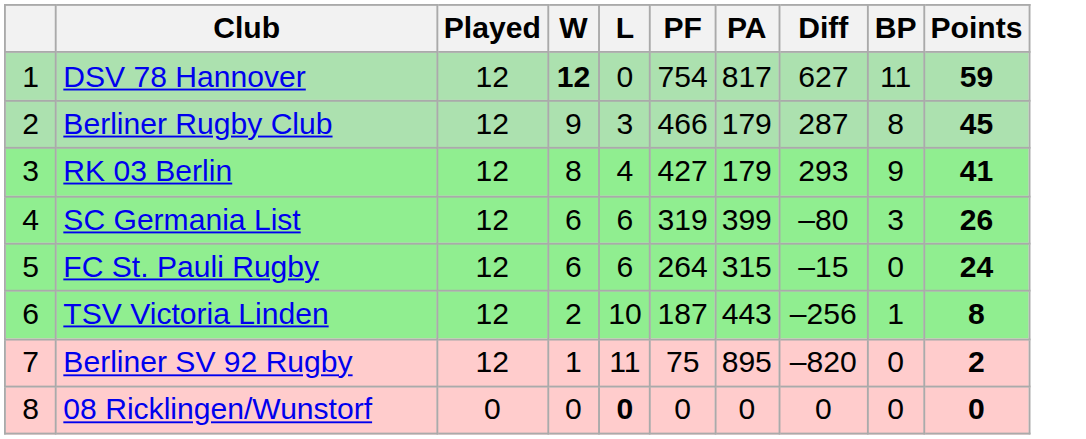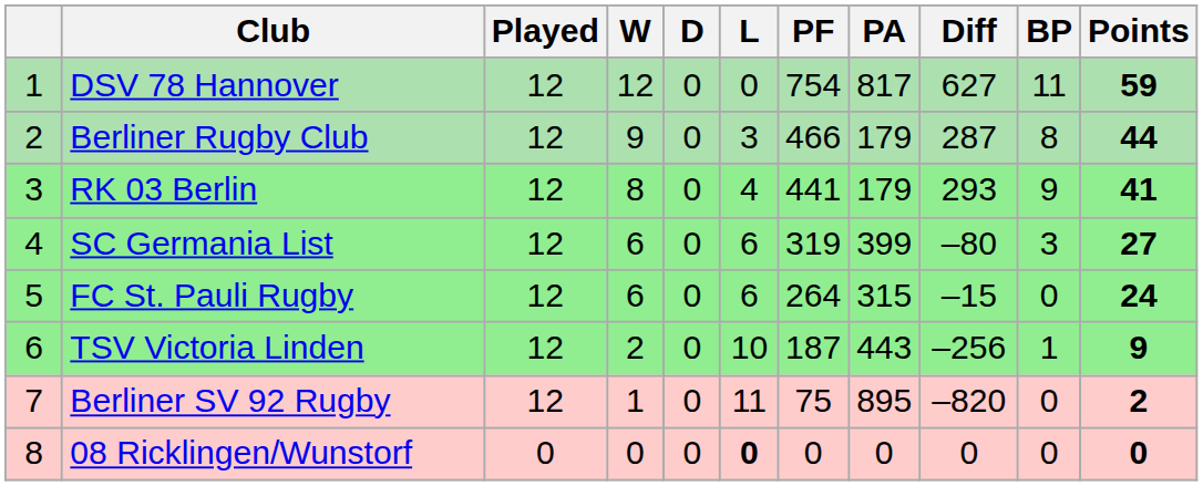 <table class="wikitable" style="text-align: center;">
 <tr>
 <th bgcolor="#efefef" width="20"></th>
 <th bgcolor="#efefef" width="195">Club</th>
 <th bgcolor="#efefef" width="20">Played</th>
 <th bgcolor="#efefef" width="20">W</th>
+<th bgcolor="#efefef" width="20">D</th>
 <th bgcolor="#efefef" width="20">L</th>
 <th bgcolor="#efefef" width="20">PF</th>
 <th bgcolor="#efefef" width="20">PA</th>
 <th bgcolor="#efefef" width="40">Diff</th>
 <th bgcolor="#efefef" width="20">BP</th>
 <th bgcolor="#efefef" width="20">Points</th>
 </tr>
 <tr bgcolor=#ACE1AF align=center>
 <td>1</td>
 <td align=left><a href='#'>DSV 78 Hannover</a></td>
 <td>12</td>
-<td><strong>12</strong></td>
+<td>12</td>
+<td>0</td>
 <td>0</td>
 <td>754</td>
 <td>817</td>
 <td>627</td>
 <td>11</td>
 <td><strong>59</strong></td>
 </tr>
 <tr bgcolor=#ACE1AF align=center>
 <td>2</td>
 <td align=left><a href='#'>Berliner Rugby Club</a></td>
 <td>12</td>
 <td>9</td>
+<td>0</td>
 <td>3</td>
 <td>466</td>
 <td>179</td>
 <td>287</td>
 <td>8</td>
-<td><strong>45</strong></td>
+<td><strong>44</strong></td>
 </tr>
 <tr bgcolor="lightgreen" align=center>
 <td>3</td>
 <td align=left><a href='#'>RK 03 Berlin</a></td>
 <td>12</td>
 <td>8</td>
+<td>0</td>
 <td>4</td>
-<td>427</td>
+<td>441</td>
 <td>179</td>
 <td>293</td>
 <td>9</td>
 <td><strong>41</strong></td>
 </tr>
 <tr bgcolor="lightgreen" align=center>
 <td>4</td>
 <td align=left><a href='#'>SC Germania List</a></td>
 <td>12</td>
 <td>6</td>
+<td>0</td>
 <td>6</td>
 <td>319</td>
 <td>399</td>
 <td>–80</td>
 <td>3</td>
-<td><strong>26</strong></td>
+<td><strong>27</strong></td>
 </tr>
 <tr bgcolor="lightgreen" align=center>
 <td>5</td>
 <td align=left><a href='#'>FC St. Pauli Rugby</a></td>
 <td>12</td>
 <td>6</td>
+<td>0</td>
 <td>6</td>
 <td>264</td>
 <td>315</td>
 <td>–15</td>
 <td>0</td>
 <td><strong>24</strong></td>
 </tr>
 <tr bgcolor="lightgreen" align=center>
 <td>6</td>
 <td align=left><a href='#'>TSV Victoria Linden</a></td>
 <td>12</td>
 <td>2</td>
+<td>0</td>
 <td>10</td>
 <td>187</td>
 <td>443</td>
 <td>–256</td>
 <td>1</td>
-<td><strong>8</strong></td>
+<td><strong>9</strong></td>
 </tr>
 <tr bgcolor=#ffcccc align=center>
 <td>7</td>
 <td align=left><a href='#'>Berliner SV 92 Rugby</a></td>
 <td>12</td>
 <td>1</td>
+<td>0</td>
 <td>11</td>
 <td>75</td>
 <td>895</td>
 <td>–820</td>
 <td>0</td>
 <td><strong>2</strong></td>
 </tr>
 <tr bgcolor=#ffcccc align=center>
 <td>8</td>
 <td align=left><a href='#'>08 Ricklingen/Wunstorf</a></td>
 <td>0</td>
 <td>0</td>
+<td>0</td>
 <td><strong>0</strong></td>
 <td>0</td>
 <td>0</td>
 <td>0</td>
 <td>0</td>
 <td><strong>0</strong></td>
 </tr>
 </table>
